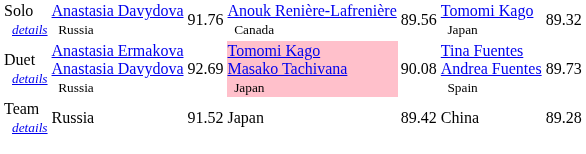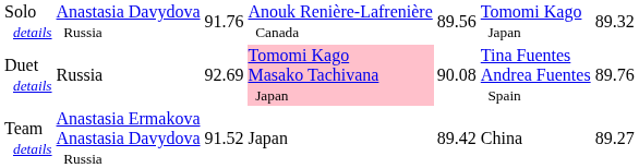 <table>
 <tr>
 <td>Solo<br>   <small><em><a href='#'>details</a></em></small></td>
 <td><a href='#'>Anastasia Davydova</a> <small><br>   Russia </small></td>
 <td>91.76</td>
 <td><a href='#'>Anouk Renière-Lafrenière</a> <small><br>   Canada </small></td>
 <td>89.56</td>
 <td><a href='#'>Tomomi Kago</a> <small><br>   Japan </small></td>
 <td>89.32</td>
 </tr>
 <tr>
 <td>Duet<br>   <small><em><a href='#'>details</a></em></small></td>
-<td><a href='#'>Anastasia Ermakova</a> <br> <a href='#'>Anastasia Davydova</a> <small><br>   Russia </small></td>
+<td> Russia</td>
 <td>92.69</td>
 <td style="background: pink;"><a href='#'>Tomomi Kago</a> <br> <a href='#'>Masako Tachivana</a> <small><br>   Japan </small></td>
 <td>90.08</td>
 <td><a href='#'>Tina Fuentes</a> <br> <a href='#'>Andrea Fuentes</a> <small><br>   Spain </small></td>
-<td>89.73</td>
+<td>89.76</td>
 </tr>
 <tr>
 <td>Team<br>   <small><em><a href='#'>details</a></em></small></td>
-<td> Russia</td>
+<td><a href='#'>Anastasia Ermakova</a> <br> <a href='#'>Anastasia Davydova</a> <small><br>   Russia </small></td>
 <td>91.52</td>
 <td> Japan</td>
 <td>89.42</td>
 <td> China</td>
-<td>89.28</td>
+<td>89.27</td>
 </tr>
 <tr>
 </tr>
 </table>
